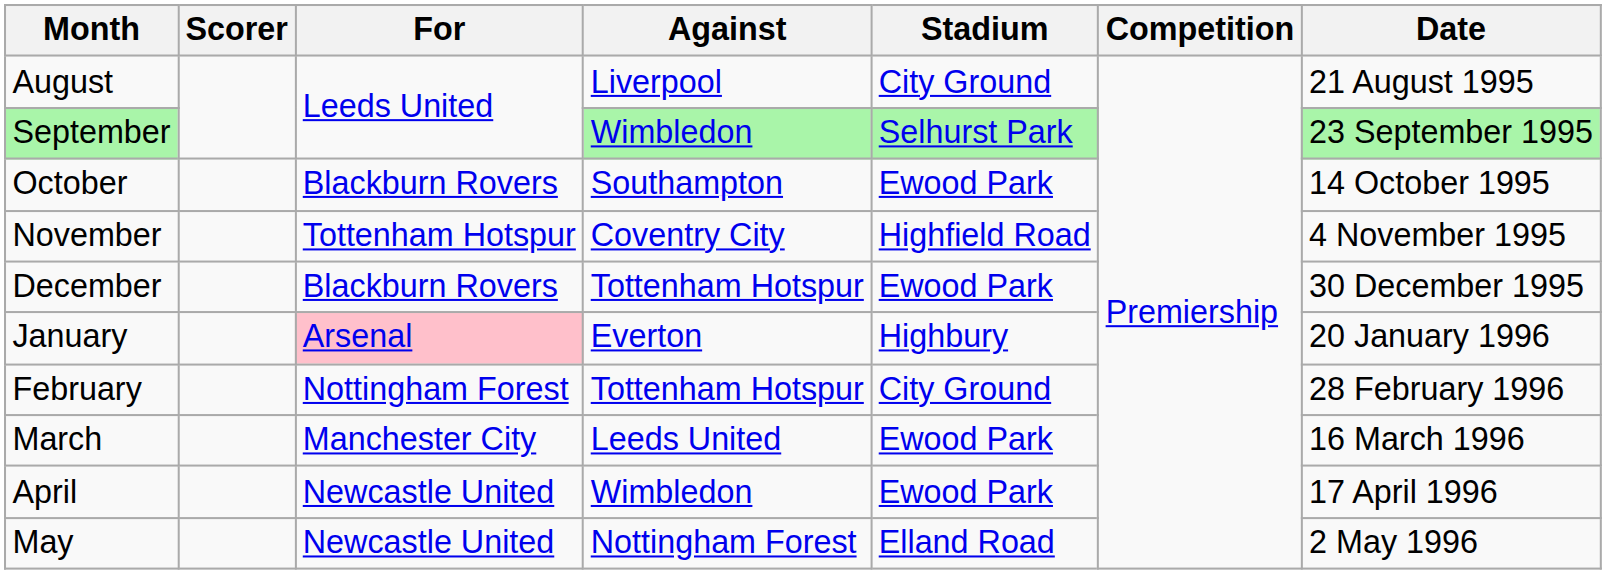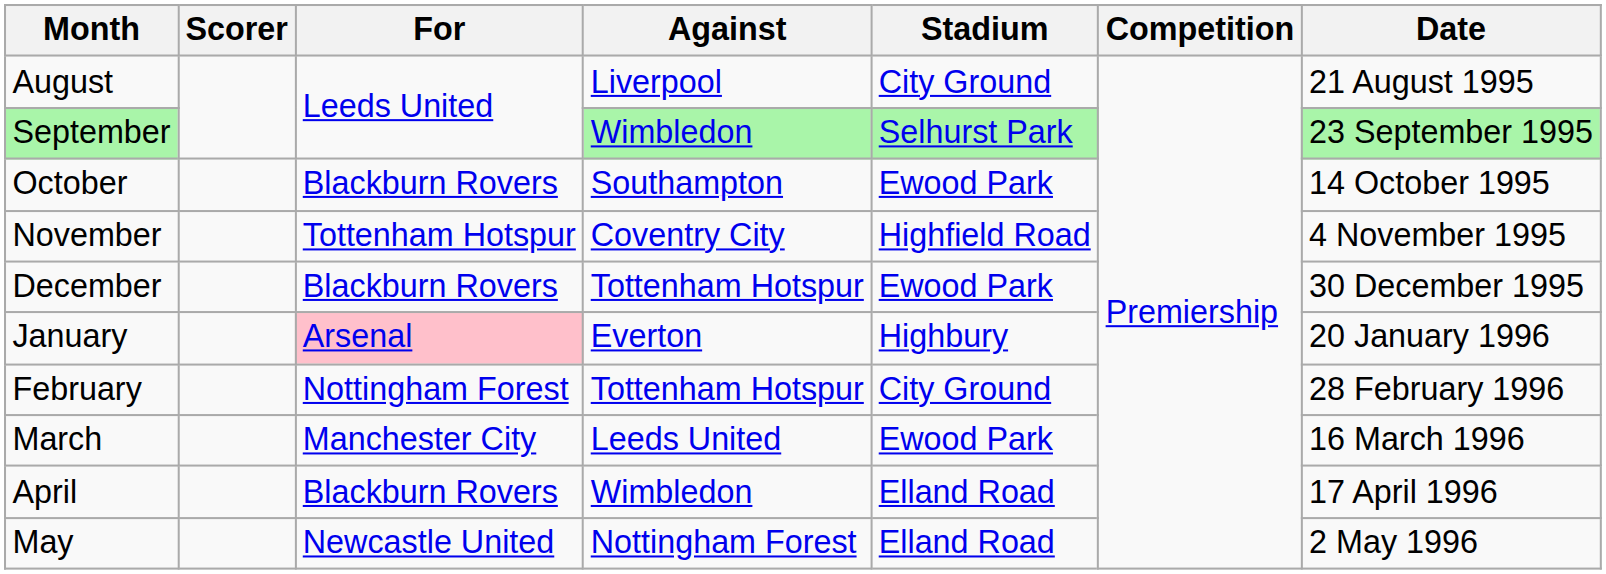 <table class="wikitable">
 <tr>
 <th>Month</th>
 <th>Scorer</th>
 <th>For</th>
 <th>Against</th>
 <th>Stadium</th>
 <th>Competition</th>
 <th>Date</th>
 </tr>
 <tr>
 <td>August</td>
 <td rowspan=2> </td>
 <td rowspan=2><a href='#'>Leeds United</a></td>
 <td><a href='#'>Liverpool</a></td>
 <td><a href='#'>City Ground</a></td>
 <td rowspan=10><a href='#'>Premiership</a></td>
 <td>21 August 1995</td>
 </tr>
 <tr>
 <td bgcolor=#A9F5A9>September</td>
 <td bgcolor=#A9F5A9><a href='#'>Wimbledon</a></td>
 <td bgcolor=#A9F5A9><a href='#'>Selhurst Park</a></td>
 <td bgcolor=#A9F5A9>23 September 1995</td>
 </tr>
 <tr>
 <td>October</td>
 <td> </td>
 <td><a href='#'>Blackburn Rovers</a></td>
 <td><a href='#'>Southampton</a></td>
 <td><a href='#'>Ewood Park</a></td>
 <td>14 October 1995</td>
 </tr>
 <tr>
 <td>November</td>
 <td> </td>
 <td><a href='#'>Tottenham Hotspur</a></td>
 <td><a href='#'>Coventry City</a></td>
 <td><a href='#'>Highfield Road</a></td>
 <td>4 November 1995</td>
 </tr>
 <tr>
 <td>December</td>
 <td> </td>
 <td><a href='#'>Blackburn Rovers</a></td>
 <td><a href='#'>Tottenham Hotspur</a></td>
 <td><a href='#'>Ewood Park</a></td>
 <td>30 December 1995</td>
 </tr>
 <tr>
 <td>January</td>
 <td> </td>
 <td style="background: pink;"><a href='#'>Arsenal</a></td>
 <td><a href='#'>Everton</a></td>
 <td><a href='#'>Highbury</a></td>
 <td>20 January 1996</td>
 </tr>
 <tr>
 <td>February</td>
 <td> </td>
 <td><a href='#'>Nottingham Forest</a></td>
 <td><a href='#'>Tottenham Hotspur</a></td>
 <td><a href='#'>City Ground</a></td>
 <td>28 February 1996</td>
 </tr>
 <tr>
 <td>March</td>
 <td> </td>
 <td><a href='#'>Manchester City</a></td>
 <td><a href='#'>Leeds United</a></td>
 <td><a href='#'>Ewood Park</a></td>
 <td>16 March 1996</td>
 </tr>
 <tr>
 <td>April</td>
 <td> </td>
-<td><a href='#'>Newcastle United</a></td>
+<td><a href='#'>Blackburn Rovers</a></td>
 <td><a href='#'>Wimbledon</a></td>
-<td><a href='#'>Ewood Park</a></td>
+<td><a href='#'>Elland Road</a></td>
 <td>17 April 1996</td>
 </tr>
 <tr>
 <td>May</td>
 <td> </td>
 <td><a href='#'>Newcastle United</a></td>
 <td><a href='#'>Nottingham Forest</a></td>
 <td><a href='#'>Elland Road</a></td>
 <td>2 May 1996</td>
 </tr>
 </table>
